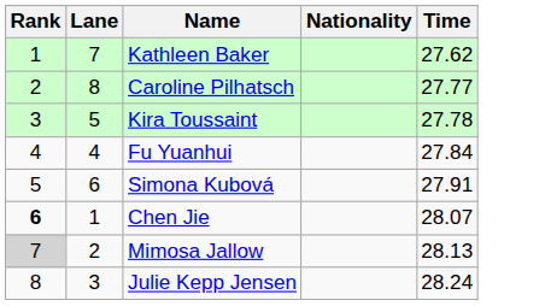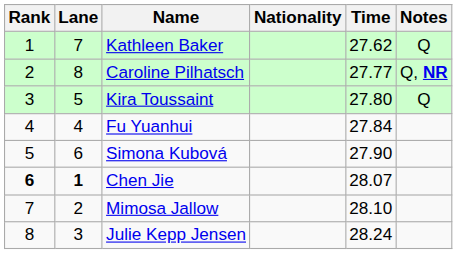 <table class="wikitable sortable" style="text-align:center">
 <tr>
 <th>Rank</th>
 <th>Lane</th>
 <th>Name</th>
 <th>Nationality</th>
 <th>Time</th>
+<th>Notes</th>
 </tr>
 <tr bgcolor=ccffcc>
 <td>1</td>
 <td>7</td>
 <td align=left><a href='#'>Kathleen Baker</a></td>
 <td align=left></td>
 <td>27.62</td>
+<td>Q</td>
 </tr>
 <tr bgcolor=ccffcc>
 <td>2</td>
 <td>8</td>
 <td align=left><a href='#'>Caroline Pilhatsch</a></td>
 <td align=left></td>
 <td>27.77</td>
+<td>Q, <strong><a href='#'>NR</a></strong></td>
 </tr>
 <tr bgcolor=ccffcc>
 <td>3</td>
 <td>5</td>
 <td align=left><a href='#'>Kira Toussaint</a></td>
 <td align=left></td>
-<td>27.78</td>
+<td>27.80</td>
+<td>Q</td>
 </tr>
 <tr>
 <td>4</td>
 <td>4</td>
 <td align=left><a href='#'>Fu Yuanhui</a></td>
 <td align=left></td>
 <td>27.84</td>
+<td></td>
 </tr>
 <tr>
 <td>5</td>
 <td>6</td>
 <td align=left><a href='#'>Simona Kubová</a></td>
 <td align=left></td>
-<td>27.91</td>
+<td>27.90</td>
+<td></td>
 </tr>
 <tr>
 <td><strong>6</strong></td>
-<td>1</td>
+<td><strong>1</strong></td>
 <td align=left><a href='#'>Chen Jie</a></td>
 <td align=left></td>
 <td>28.07</td>
+<td></td>
 </tr>
 <tr>
-<td style="background: lightgrey;">7</td>
+<td>7</td>
 <td>2</td>
 <td align=left><a href='#'>Mimosa Jallow</a></td>
 <td align=left></td>
-<td>28.13</td>
+<td>28.10</td>
+<td></td>
 </tr>
 <tr>
 <td>8</td>
 <td>3</td>
 <td align=left><a href='#'>Julie Kepp Jensen</a></td>
 <td align=left></td>
 <td>28.24</td>
+<td></td>
 </tr>
 </table>
